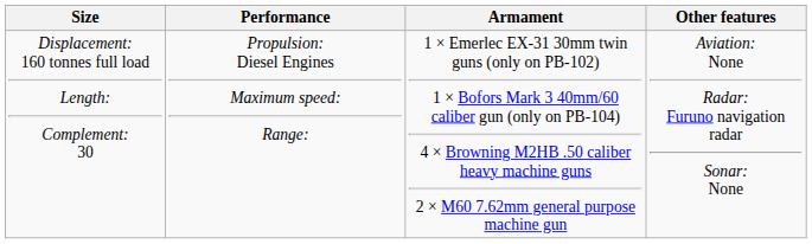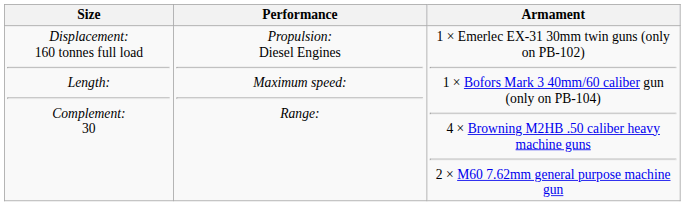 <table class="wikitable"  style="width:90%; text-align:center;">
 <tr style="background:lavender;">
 <th>Size</th>
 <th>Performance</th>
 <th>Armament</th>
-<th>Other features</th>
 </tr>
 <tr>
 <td style="vertical-align:top; width:20%;"><em>Displacement:</em><br>160 tonnes full load <hr><em>Length:</em><br> <hr><em>Complement:</em><br>30</td>
 <td style="vertical-align:top; width:30%;"><em>Propulsion:</em><br>Diesel Engines <hr><em>Maximum speed:</em><br> <hr><em>Range:</em><br></td>
 <td style="vertical-align:top; width:30%;">1 × Emerlec EX-31 30mm twin guns (only on PB-102)<hr>1 × <a href='#'>Bofors Mark 3 40mm/60 caliber</a> gun (only on PB-104) <hr>4 × <a href='#'>Browning M2HB .50 caliber heavy machine guns</a> <hr>2 × <a href='#'>M60 7.62mm general purpose machine gun</a></td>
-<td style="vertical-align:top; width:20%;"><em>Aviation:</em><br>None<hr><em>Radar:</em><br><a href='#'>Furuno</a> navigation radar<hr><em>Sonar:</em><br>None</td>
 </tr>
 </table>
